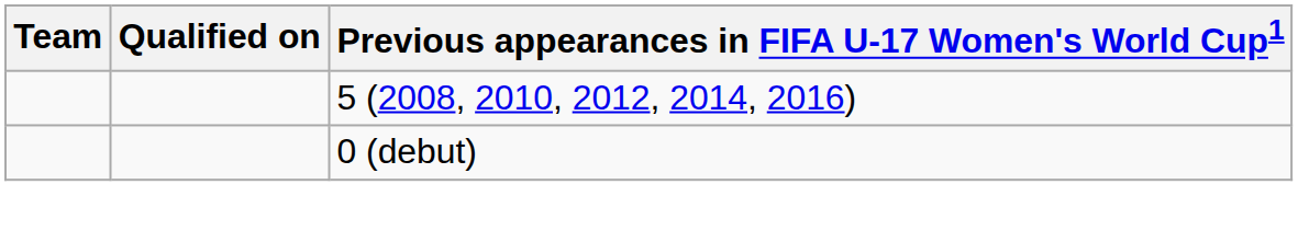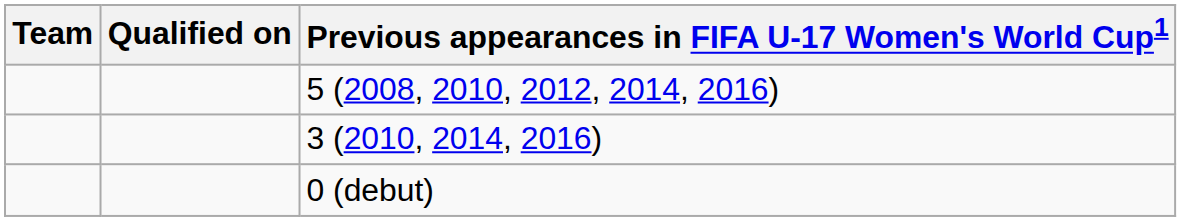 <table class="wikitable sortable">
 <tr>
 <th>Team</th>
 <th>Qualified on</th>
 <th data-sort-type="number">Previous appearances in <a href='#'>FIFA U-17 Women's World Cup</a><sup><strong><a href='#'>1</a></strong></sup></th>
 </tr>
 <tr>
 <td></td>
 <td></td>
 <td>5 (<a href='#'>2008</a>, <a href='#'>2010</a>, <a href='#'>2012</a>, <a href='#'>2014</a>, <a href='#'>2016</a>)</td>
 </tr>
 <tr>
 <td></td>
 <td></td>
+<td>3 (<a href='#'>2010</a>, <a href='#'>2014</a>, <a href='#'>2016</a>)</td>
+</tr>
+<tr>
+<td></td>
+<td></td>
 <td>0 (debut)</td>
 </tr>
 </table>
